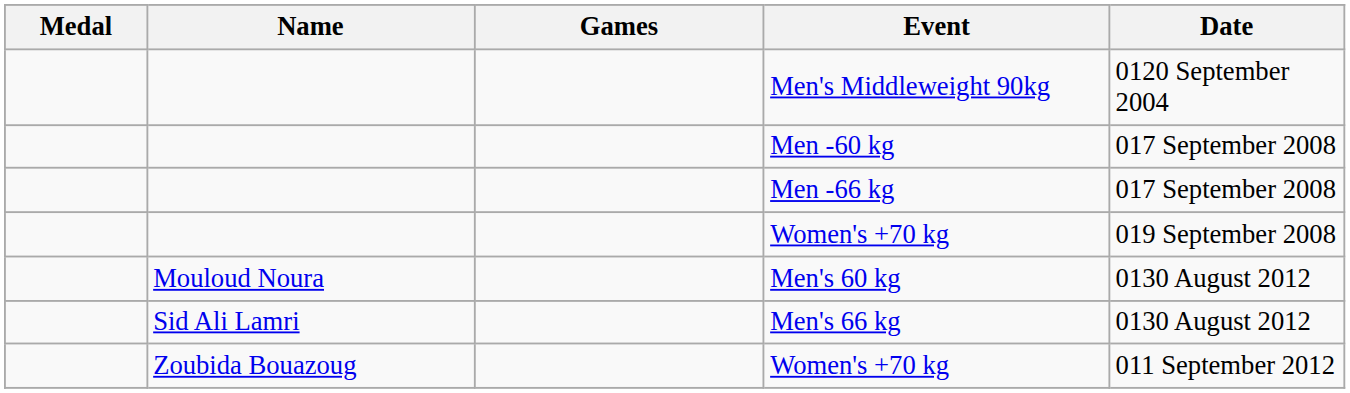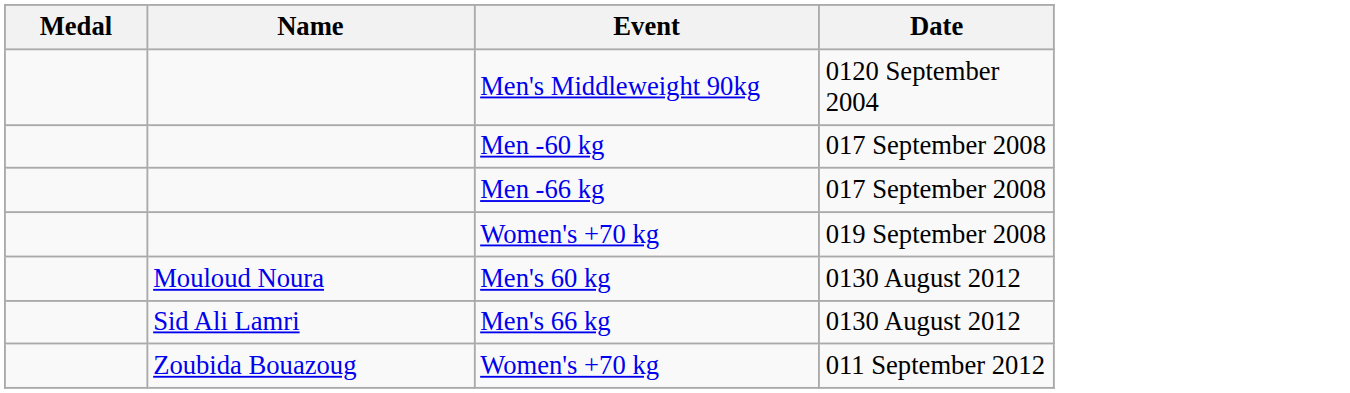 <table class="wikitable sortable" style="font-size:90%">
 <tr>
 <th width="70">Medal</th>
 <th width="170">Name</th>
-<th width="150">Games</th>
 <th width="180">Event</th>
 <th width="120">Date</th>
 </tr>
 <tr>
-<td></td>
 <td></td>
 <td></td>
 <td><a href='#'>Men's Middleweight 90kg</a></td>
 <td><span>01</span>20 September 2004</td>
 </tr>
 <tr>
 <td></td>
 <td></td>
-<td></td>
 <td><a href='#'>Men -60 kg</a></td>
 <td><span>01</span>7 September 2008</td>
 </tr>
 <tr>
-<td></td>
 <td></td>
 <td></td>
 <td><a href='#'>Men -66 kg</a></td>
 <td><span>01</span>7 September 2008</td>
 </tr>
 <tr>
 <td></td>
 <td></td>
-<td></td>
 <td><a href='#'>Women's +70 kg</a></td>
 <td><span>01</span>9 September 2008</td>
 </tr>
 <tr>
 <td></td>
 <td><a href='#'>Mouloud Noura</a></td>
-<td></td>
 <td><a href='#'>Men's 60 kg</a></td>
 <td><span>01</span>30 August 2012</td>
 </tr>
 <tr>
 <td></td>
 <td><a href='#'>Sid Ali Lamri</a></td>
-<td></td>
 <td><a href='#'>Men's 66 kg</a></td>
 <td><span>01</span>30 August 2012</td>
 </tr>
 <tr>
 <td></td>
 <td><a href='#'>Zoubida Bouazoug</a></td>
-<td></td>
 <td><a href='#'>Women's +70 kg</a></td>
 <td><span>01</span>1 September 2012</td>
 </tr>
 </table>
